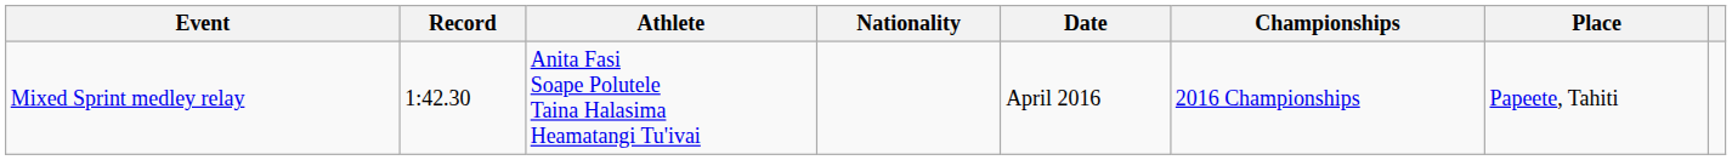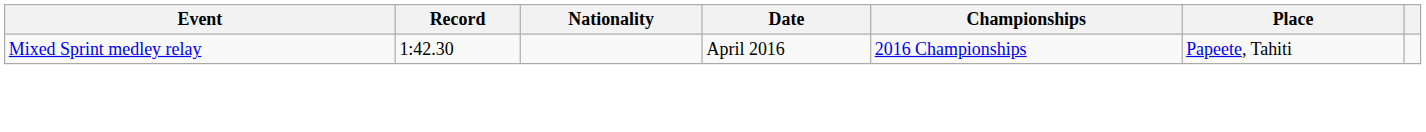 <table class="wikitable" style="font-size:95%; width: 95%;">
 <tr>
 <th>Event</th>
 <th>Record</th>
-<th>Athlete</th>
 <th>Nationality</th>
 <th>Date</th>
 <th>Championships</th>
 <th>Place</th>
 <th></th>
 </tr>
 <tr>
 <td><a href='#'>Mixed Sprint medley relay</a></td>
 <td>1:42.30</td>
-<td><a href='#'>Anita Fasi</a><br><a href='#'>Soape Polutele</a><br><a href='#'>Taina Halasima</a><br><a href='#'>Heamatangi Tu'ivai</a></td>
 <td></td>
 <td>April 2016</td>
 <td><a href='#'>2016 Championships</a></td>
 <td> <a href='#'>Papeete</a>, Tahiti</td>
 <td></td>
 </tr>
 </table>
